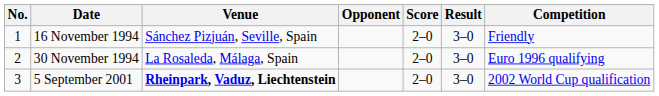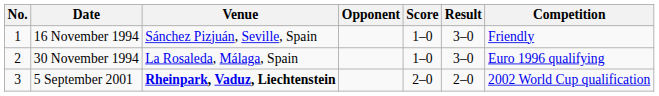 <table class="wikitable sortable">
 <tr>
 <th scope="col">No.</th>
 <th scope="col">Date</th>
 <th scope="col">Venue</th>
 <th scope="col">Opponent</th>
 <th scope="col">Score</th>
 <th scope="col">Result</th>
 <th scope="col">Competition</th>
 </tr>
 <tr>
 <td align="center">1</td>
 <td>16 November 1994</td>
 <td><a href='#'>Sánchez Pizjuán</a>, <a href='#'>Seville</a>, Spain</td>
 <td></td>
-<td align="center">2–0</td>
+<td align="center">1–0</td>
 <td align="center">3–0</td>
 <td><a href='#'>Friendly</a></td>
 </tr>
 <tr>
 <td align="center">2</td>
 <td>30 November 1994</td>
 <td><a href='#'>La Rosaleda</a>, <a href='#'>Málaga</a>, Spain</td>
 <td></td>
-<td align="center">2–0</td>
+<td align="center">1–0</td>
 <td align="center">3–0</td>
 <td><a href='#'>Euro 1996 qualifying</a></td>
 </tr>
 <tr>
 <td align="center">3</td>
 <td>5 September 2001</td>
 <td><strong><a href='#'>Rheinpark</a>, <a href='#'>Vaduz</a>, Liechtenstein</strong></td>
 <td></td>
 <td align="center">2–0</td>
-<td align="center">3–0</td>
+<td align="center">2–0</td>
 <td><a href='#'>2002 World Cup qualification</a></td>
 </tr>
 </table>
